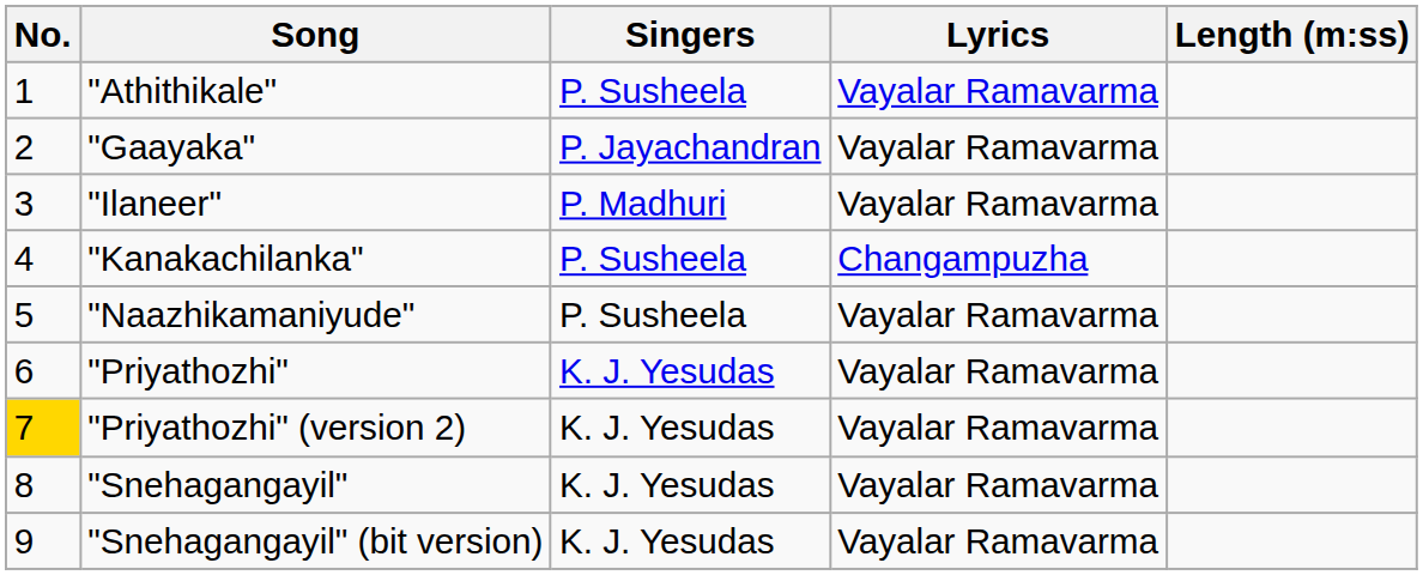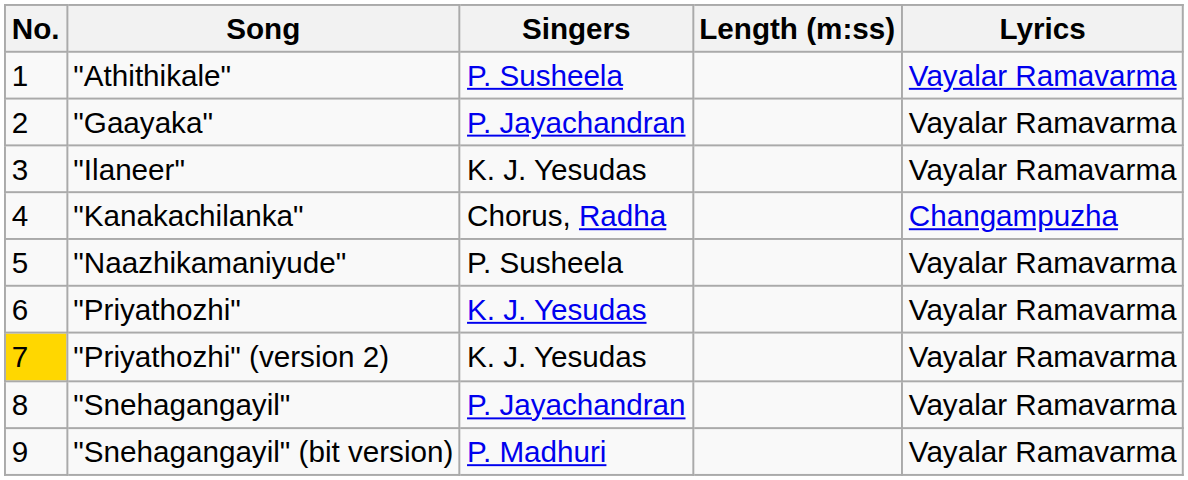 <table class="wikitable" style="font-size:95%;">
 <tr>
 <th>No.</th>
 <th>Song</th>
 <th>Singers</th>
+<th>Length (m:ss)</th>
 <th>Lyrics</th>
-<th>Length (m:ss)</th>
 </tr>
 <tr>
 <td>1</td>
 <td>"Athithikale"</td>
 <td><a href='#'>P. Susheela</a></td>
+<td></td>
 <td><a href='#'>Vayalar Ramavarma</a></td>
-<td></td>
 </tr>
 <tr>
 <td>2</td>
 <td>"Gaayaka"</td>
 <td><a href='#'>P. Jayachandran</a></td>
+<td></td>
 <td>Vayalar Ramavarma</td>
-<td></td>
 </tr>
 <tr>
 <td>3</td>
 <td>"Ilaneer"</td>
-<td><a href='#'>P. Madhuri</a></td>
+<td>K. J. Yesudas</td>
+<td></td>
 <td>Vayalar Ramavarma</td>
-<td></td>
 </tr>
 <tr>
 <td>4</td>
 <td>"Kanakachilanka"</td>
-<td><a href='#'>P. Susheela</a></td>
+<td>Chorus, <a href='#'>Radha</a></td>
+<td></td>
 <td><a href='#'>Changampuzha</a></td>
-<td></td>
 </tr>
 <tr>
 <td>5</td>
 <td>"Naazhikamaniyude"</td>
 <td>P. Susheela</td>
+<td></td>
 <td>Vayalar Ramavarma</td>
-<td></td>
 </tr>
 <tr>
 <td>6</td>
 <td>"Priyathozhi"</td>
 <td><a href='#'>K. J. Yesudas</a></td>
+<td></td>
 <td>Vayalar Ramavarma</td>
-<td></td>
 </tr>
 <tr>
 <td style="background: gold;">7</td>
 <td>"Priyathozhi" (version 2)</td>
 <td>K. J. Yesudas</td>
+<td></td>
 <td>Vayalar Ramavarma</td>
-<td></td>
 </tr>
 <tr>
 <td>8</td>
 <td>"Snehagangayil"</td>
-<td>K. J. Yesudas</td>
+<td><a href='#'>P. Jayachandran</a></td>
+<td></td>
 <td>Vayalar Ramavarma</td>
-<td></td>
 </tr>
 <tr>
 <td>9</td>
 <td>"Snehagangayil" (bit version)</td>
-<td>K. J. Yesudas</td>
+<td><a href='#'>P. Madhuri</a></td>
+<td></td>
 <td>Vayalar Ramavarma</td>
-<td></td>
 </tr>
 </table>
